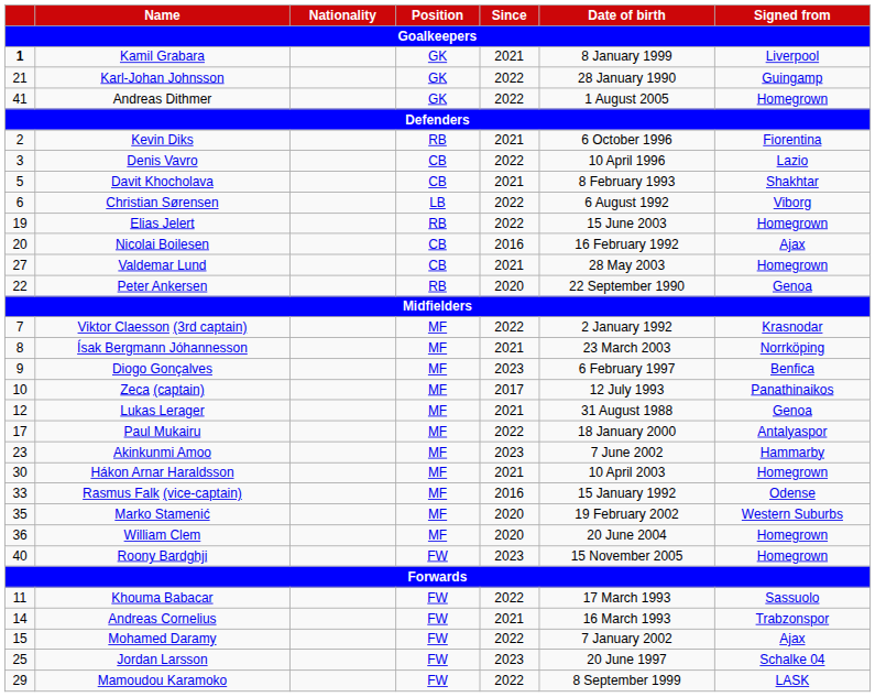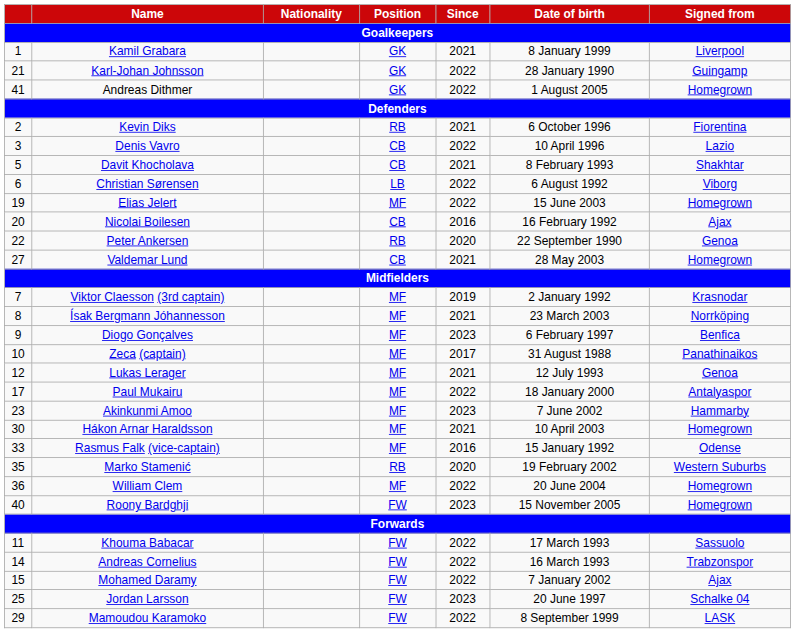 <table class="wikitable" style="text-align:center; font-size:90%; width:75%;">
 <tr>
 <th style="background:#cc0609; color:white; text-align:center;"></th>
 <th style="background:#cc0609; color:white; text-align:center;">Name</th>
 <th style="background:#cc0609; color:white; text-align:center;">Nationality</th>
 <th style="background:#cc0609; color:white; text-align:center;">Position</th>
 <th style="background:#cc0609; color:white; text-align:center;">Since</th>
 <th style="background:#cc0609; color:white; text-align:center;">Date of birth</th>
 <th style="background:#cc0609; color:white; text-align:center;">Signed from</th>
 </tr>
 <tr>
 <th colspan="7" style="background:#0000FF; color:white; text-align:center;">Goalkeepers</th>
 </tr>
 <tr>
-<td><strong>1</strong></td>
+<td>1</td>
 <td><a href='#'>Kamil Grabara</a></td>
 <td></td>
 <td><a href='#'>GK</a></td>
 <td>2021</td>
 <td>8 January 1999</td>
 <td> <a href='#'>Liverpool</a></td>
 </tr>
 <tr>
 <td>21</td>
 <td><a href='#'>Karl-Johan Johnsson</a></td>
 <td></td>
 <td><a href='#'>GK</a></td>
 <td>2022</td>
 <td>28 January 1990</td>
 <td> <a href='#'>Guingamp</a></td>
 </tr>
 <tr>
 <td>41</td>
 <td>Andreas Dithmer</td>
 <td></td>
 <td><a href='#'>GK</a></td>
 <td>2022</td>
 <td>1 August 2005</td>
 <td> <a href='#'>Homegrown</a></td>
 </tr>
 <tr>
 <th colspan="7" style="background:#0000FF; color:white; text-align:center;">Defenders</th>
 </tr>
 <tr>
 <td>2</td>
 <td><a href='#'>Kevin Diks</a></td>
 <td></td>
 <td><a href='#'>RB</a></td>
 <td>2021</td>
 <td>6 October 1996</td>
 <td> <a href='#'>Fiorentina</a></td>
 </tr>
 <tr>
 <td>3</td>
 <td><a href='#'>Denis Vavro</a></td>
 <td></td>
 <td><a href='#'>CB</a></td>
 <td>2022</td>
 <td>10 April 1996</td>
 <td> <a href='#'>Lazio</a></td>
 </tr>
 <tr>
 <td>5</td>
 <td><a href='#'>Davit Khocholava</a></td>
 <td></td>
 <td><a href='#'>CB</a></td>
 <td>2021</td>
 <td>8 February 1993</td>
 <td> <a href='#'>Shakhtar</a></td>
 </tr>
 <tr>
 <td>6</td>
 <td><a href='#'>Christian Sørensen</a></td>
 <td></td>
 <td><a href='#'>LB</a></td>
 <td>2022</td>
 <td>6 August 1992</td>
 <td> <a href='#'>Viborg</a></td>
 </tr>
 <tr>
 <td>19</td>
 <td><a href='#'>Elias Jelert</a></td>
 <td></td>
-<td><a href='#'>RB</a></td>
+<td><a href='#'>MF</a></td>
 <td>2022</td>
 <td>15 June 2003</td>
 <td> <a href='#'>Homegrown</a></td>
 </tr>
 <tr>
 <td>20</td>
 <td><a href='#'>Nicolai Boilesen</a> </td>
 <td></td>
 <td><a href='#'>CB</a></td>
 <td>2016</td>
 <td>16 February 1992</td>
 <td> <a href='#'>Ajax</a></td>
 </tr>
 <tr>
+<td>22</td>
+<td><a href='#'>Peter Ankersen</a></td>
+<td></td>
+<td><a href='#'>RB</a></td>
+<td>2020</td>
+<td>22 September 1990</td>
+<td> <a href='#'>Genoa</a></td>
+</tr>
+<tr>
 <td>27</td>
 <td><a href='#'>Valdemar Lund</a></td>
 <td></td>
 <td><a href='#'>CB</a></td>
 <td>2021</td>
 <td>28 May 2003</td>
 <td> <a href='#'>Homegrown</a></td>
 </tr>
 <tr>
-<td>22</td>
-<td><a href='#'>Peter Ankersen</a></td>
-<td></td>
-<td><a href='#'>RB</a></td>
-<td>2020</td>
-<td>22 September 1990</td>
-<td> <a href='#'>Genoa</a></td>
-</tr>
-<tr>
 <th colspan="7" style="background:#0000FF; color:white; text-align:center;">Midfielders</th>
 </tr>
 <tr>
 <td>7</td>
 <td><a href='#'>Viktor Claesson</a> <a href='#'>(3rd captain)</a></td>
 <td></td>
 <td><a href='#'>MF</a></td>
-<td>2022</td>
+<td>2019</td>
 <td>2 January 1992</td>
 <td> <a href='#'>Krasnodar</a></td>
 </tr>
 <tr>
 <td>8</td>
 <td><a href='#'>Ísak Bergmann Jóhannesson</a></td>
 <td></td>
 <td><a href='#'>MF</a></td>
 <td>2021</td>
 <td>23 March 2003</td>
 <td> <a href='#'>Norrköping</a></td>
 </tr>
 <tr>
 <td>9</td>
 <td><a href='#'>Diogo Gonçalves</a></td>
 <td></td>
 <td><a href='#'>MF</a></td>
 <td>2023</td>
 <td>6 February 1997</td>
 <td> <a href='#'>Benfica</a></td>
 </tr>
 <tr>
 <td>10</td>
 <td><a href='#'>Zeca</a> <a href='#'>(captain)</a> </td>
 <td></td>
 <td><a href='#'>MF</a></td>
 <td>2017</td>
-<td>12 July 1993</td>
+<td>31 August 1988</td>
 <td> <a href='#'>Panathinaikos</a></td>
 </tr>
 <tr>
 <td>12</td>
 <td><a href='#'>Lukas Lerager</a></td>
 <td></td>
 <td><a href='#'>MF</a></td>
 <td>2021</td>
-<td>31 August 1988</td>
+<td>12 July 1993</td>
 <td> <a href='#'>Genoa</a></td>
 </tr>
 <tr>
 <td>17</td>
 <td><a href='#'>Paul Mukairu</a></td>
 <td></td>
 <td><a href='#'>MF</a></td>
 <td>2022</td>
 <td>18 January 2000</td>
 <td> <a href='#'>Antalyaspor</a></td>
 </tr>
 <tr>
 <td>23</td>
 <td><a href='#'>Akinkunmi Amoo</a> </td>
 <td></td>
 <td><a href='#'>MF</a></td>
 <td>2023</td>
 <td>7 June 2002</td>
 <td> <a href='#'>Hammarby</a></td>
 </tr>
 <tr>
 <td>30</td>
 <td><a href='#'>Hákon Arnar Haraldsson</a></td>
 <td></td>
 <td><a href='#'>MF</a></td>
 <td>2021</td>
 <td>10 April 2003</td>
 <td> <a href='#'>Homegrown</a></td>
 </tr>
 <tr>
 <td>33</td>
 <td><a href='#'>Rasmus Falk</a> <a href='#'>(vice-captain)</a></td>
 <td></td>
 <td><a href='#'>MF</a></td>
 <td>2016</td>
 <td>15 January 1992</td>
 <td> <a href='#'>Odense</a></td>
 </tr>
 <tr>
 <td>35</td>
 <td><a href='#'>Marko Stamenić</a></td>
 <td></td>
-<td><a href='#'>MF</a></td>
+<td><a href='#'>RB</a></td>
 <td>2020</td>
 <td>19 February 2002</td>
 <td> <a href='#'>Western Suburbs</a></td>
 </tr>
 <tr>
 <td>36</td>
 <td><a href='#'>William Clem</a></td>
 <td></td>
 <td><a href='#'>MF</a></td>
-<td>2020</td>
+<td>2022</td>
 <td>20 June 2004</td>
 <td> <a href='#'>Homegrown</a></td>
 </tr>
 <tr>
 <td>40</td>
 <td><a href='#'>Roony Bardghji</a></td>
 <td></td>
 <td><a href='#'>FW</a></td>
 <td>2023</td>
 <td>15 November 2005</td>
 <td> <a href='#'>Homegrown</a></td>
 </tr>
 <tr>
 <th colspan="7" style="background:#0000FF; color:white; text-align:center;">Forwards</th>
 </tr>
 <tr>
 <td>11</td>
 <td><a href='#'>Khouma Babacar</a></td>
 <td></td>
 <td><a href='#'>FW</a></td>
 <td>2022</td>
 <td>17 March 1993</td>
 <td> <a href='#'>Sassuolo</a></td>
 </tr>
 <tr>
 <td>14</td>
 <td><a href='#'>Andreas Cornelius</a></td>
 <td></td>
 <td><a href='#'>FW</a></td>
-<td>2021</td>
+<td>2022</td>
 <td>16 March 1993</td>
 <td> <a href='#'>Trabzonspor</a></td>
 </tr>
 <tr>
 <td>15</td>
 <td><a href='#'>Mohamed Daramy</a></td>
 <td> </td>
 <td><a href='#'>FW</a></td>
 <td>2022</td>
 <td>7 January 2002</td>
 <td> <a href='#'>Ajax</a></td>
 </tr>
 <tr>
 <td>25</td>
 <td><a href='#'>Jordan Larsson</a></td>
 <td></td>
 <td><a href='#'>FW</a></td>
 <td>2023</td>
 <td>20 June 1997</td>
 <td> <a href='#'>Schalke 04</a></td>
 </tr>
 <tr>
 <td>29</td>
 <td><a href='#'>Mamoudou Karamoko</a></td>
 <td></td>
 <td><a href='#'>FW</a></td>
 <td>2022</td>
 <td>8 September 1999</td>
 <td> <a href='#'>LASK</a></td>
 </tr>
 </table>
